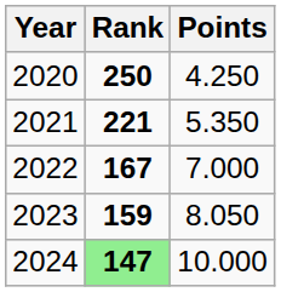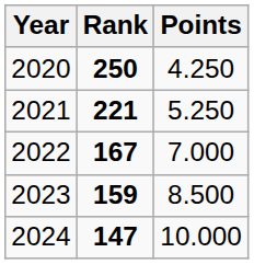 <table class="wikitable" style="text-align: center;">
 <tr>
 <th>Year</th>
 <th>Rank</th>
 <th>Points</th>
 </tr>
 <tr>
 <td>2020</td>
 <td> <strong>250</strong></td>
 <td>4.250</td>
 </tr>
 <tr>
 <td>2021</td>
 <td> <strong>221</strong></td>
-<td>5.350</td>
+<td>5.250</td>
 </tr>
 <tr>
 <td>2022</td>
 <td> <strong>167</strong></td>
 <td>7.000</td>
 </tr>
 <tr>
 <td>2023</td>
 <td> <strong>159</strong></td>
-<td>8.050</td>
+<td>8.500</td>
 </tr>
 <tr>
 <td>2024</td>
-<td style="background: lightgreen;"> <strong>147</strong></td>
+<td> <strong>147</strong></td>
 <td>10.000</td>
 </tr>
 </table>
